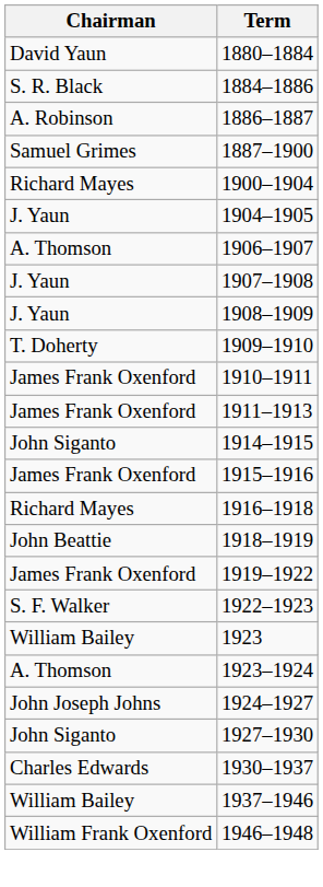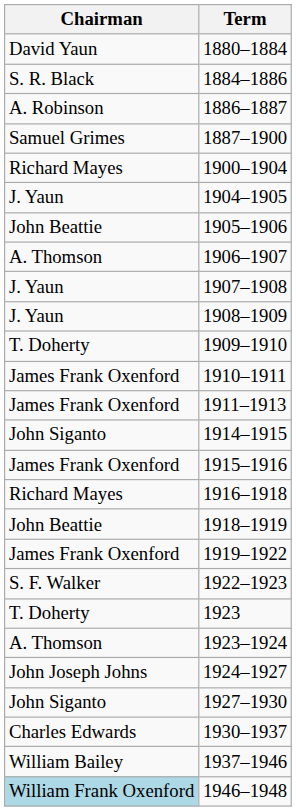 <table class="wikitable">
 <tr>
 <th>Chairman</th>
 <th>Term</th>
 </tr>
 <tr>
 <td>David Yaun</td>
 <td>1880–1884</td>
 </tr>
 <tr>
 <td>S. R. Black</td>
 <td>1884–1886</td>
 </tr>
 <tr>
 <td>A. Robinson</td>
 <td>1886–1887</td>
 </tr>
 <tr>
 <td>Samuel Grimes</td>
 <td>1887–1900</td>
 </tr>
 <tr>
 <td>Richard Mayes</td>
 <td>1900–1904</td>
 </tr>
 <tr>
 <td>J. Yaun</td>
 <td>1904–1905</td>
+</tr>
+<tr>
+<td>John Beattie</td>
+<td>1905–1906</td>
 </tr>
 <tr>
 <td>A. Thomson</td>
 <td>1906–1907</td>
 </tr>
 <tr>
 <td>J. Yaun</td>
 <td>1907–1908</td>
 </tr>
 <tr>
 <td>J. Yaun</td>
 <td>1908–1909</td>
 </tr>
 <tr>
 <td>T. Doherty</td>
 <td>1909–1910</td>
 </tr>
 <tr>
 <td>James Frank Oxenford</td>
 <td>1910–1911</td>
 </tr>
 <tr>
 <td>James Frank Oxenford</td>
 <td>1911–1913</td>
 </tr>
 <tr>
 <td>John Siganto</td>
 <td>1914–1915</td>
 </tr>
 <tr>
 <td>James Frank Oxenford</td>
 <td>1915–1916</td>
 </tr>
 <tr>
 <td>Richard Mayes</td>
 <td>1916–1918</td>
 </tr>
 <tr>
 <td>John Beattie</td>
 <td>1918–1919</td>
 </tr>
 <tr>
 <td>James Frank Oxenford</td>
 <td>1919–1922</td>
 </tr>
 <tr>
 <td>S. F. Walker</td>
 <td>1922–1923</td>
 </tr>
 <tr>
-<td>William Bailey</td>
+<td>T. Doherty</td>
 <td>1923</td>
 </tr>
 <tr>
 <td>A. Thomson</td>
 <td>1923–1924</td>
 </tr>
 <tr>
 <td>John Joseph Johns</td>
 <td>1924–1927</td>
 </tr>
 <tr>
 <td>John Siganto</td>
 <td>1927–1930</td>
 </tr>
 <tr>
 <td>Charles Edwards</td>
 <td>1930–1937</td>
 </tr>
 <tr>
 <td>William Bailey</td>
 <td>1937–1946</td>
 </tr>
 <tr>
-<td>William Frank Oxenford</td>
+<td style="background: lightblue;">William Frank Oxenford</td>
 <td>1946–1948</td>
 </tr>
 </table>
